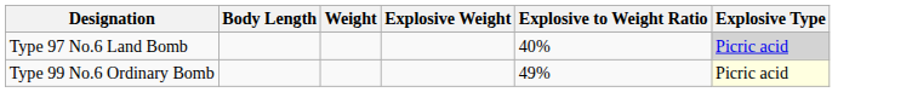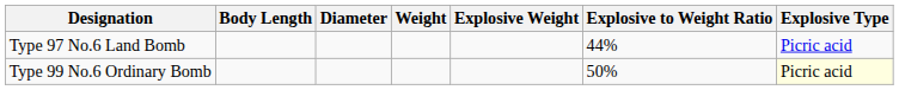 <table class="wikitable">
 <tr>
 <th>Designation</th>
 <th>Body Length</th>
+<th>Diameter</th>
 <th>Weight</th>
 <th>Explosive Weight</th>
 <th>Explosive to Weight Ratio</th>
 <th>Explosive Type</th>
 </tr>
 <tr>
 <td>Type 97 No.6 Land Bomb</td>
 <td></td>
 <td></td>
 <td></td>
-<td>40%</td>
-<td style="background: lightgrey;"><a href='#'>Picric acid</a></td>
+<td></td>
+<td>44%</td>
+<td><a href='#'>Picric acid</a></td>
 </tr>
 <tr>
 <td>Type 99 No.6 Ordinary Bomb</td>
 <td></td>
 <td></td>
 <td></td>
-<td>49%</td>
+<td></td>
+<td>50%</td>
 <td style="background: lightyellow;">Picric acid</td>
 </tr>
 </table>
